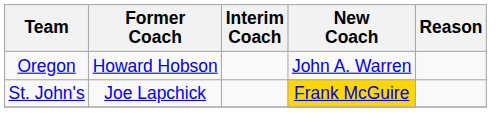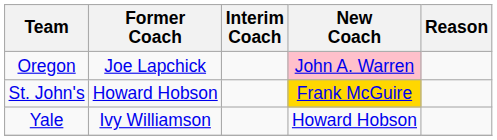 <table class="wikitable" style="text-align:center;">
 <tr>
 <th>Team</th>
 <th>Former<br>Coach</th>
 <th>Interim<br>Coach</th>
 <th>New<br>Coach</th>
 <th>Reason</th>
 </tr>
 <tr>
 <td><a href='#'>Oregon</a></td>
-<td><a href='#'>Howard Hobson</a></td>
+<td><a href='#'>Joe Lapchick</a></td>
 <td></td>
-<td><a href='#'>John A. Warren</a></td>
+<td style="background: pink;"><a href='#'>John A. Warren</a></td>
 <td></td>
 </tr>
 <tr>
 <td><a href='#'>St. John's</a></td>
-<td><a href='#'>Joe Lapchick</a></td>
+<td><a href='#'>Howard Hobson</a></td>
 <td></td>
 <td style="background: gold;"><a href='#'>Frank McGuire</a></td>
 <td></td>
 </tr>
 <tr>
+<td><a href='#'>Yale</a></td>
+<td><a href='#'>Ivy Williamson</a></td>
+<td></td>
+<td><a href='#'>Howard Hobson</a></td>
+<td></td>
+</tr>
+<tr>
 </tr>
 </table>
